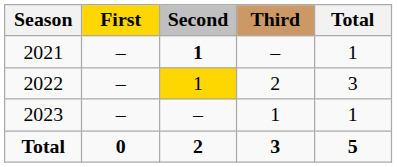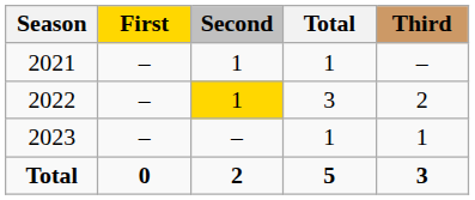 <table class="wikitable" style="text-align:center">
 <tr>
 <th width = "55">Season</th>
 <th width = "55" style = "background: Gold;">First</th>
 <th width = "55" style = "background: Silver;">Second</th>
+<th width = "55">Total</th>
 <th width = "55" style = "background: #cc9966">Third</th>
-<th width = "55">Total</th>
 </tr>
 <tr>
 <td>2021</td>
 <td>–</td>
-<td><strong>1</strong></td>
+<td>1</td>
+<td>1</td>
 <td>–</td>
-<td>1</td>
 </tr>
 <tr>
 <td>2022</td>
 <td>–</td>
 <td style="background: gold;">1</td>
+<td>3</td>
 <td>2</td>
-<td>3</td>
 </tr>
 <tr>
 <td>2023</td>
 <td>–</td>
 <td>–</td>
 <td>1</td>
 <td>1</td>
 </tr>
 <tr>
 <td><strong>Total</strong></td>
 <td><strong>0</strong></td>
 <td><strong>2</strong></td>
+<td><strong>5</strong></td>
 <td><strong>3</strong></td>
-<td><strong>5</strong></td>
 </tr>
 </table>
